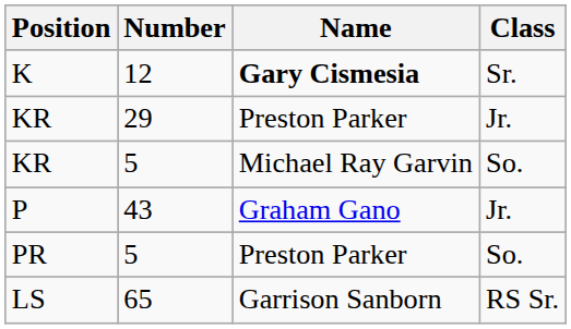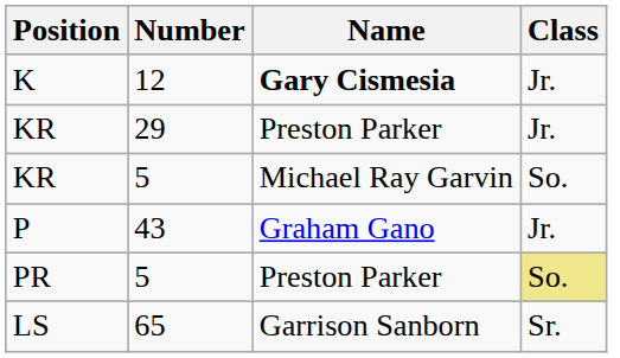 <table class="wikitable">
 <tr>
 <th><strong>Position</strong></th>
 <th><strong>Number</strong></th>
 <th><strong>Name</strong></th>
 <th><strong>Class</strong></th>
 </tr>
 <tr>
 <td>K</td>
 <td>12</td>
 <td><strong>Gary Cismesia</strong></td>
-<td>Sr.</td>
+<td>Jr.</td>
 </tr>
 <tr>
 <td>KR</td>
 <td>29</td>
 <td>Preston Parker</td>
 <td>Jr.</td>
 </tr>
 <tr>
 <td>KR</td>
 <td>5</td>
 <td>Michael Ray Garvin</td>
 <td>So.</td>
 </tr>
 <tr>
 <td>P</td>
 <td>43</td>
 <td><a href='#'>Graham Gano</a></td>
 <td>Jr.</td>
 </tr>
 <tr>
 <td>PR</td>
 <td>5</td>
 <td>Preston Parker</td>
-<td>So.</td>
+<td style="background: khaki;">So.</td>
 </tr>
 <tr>
 <td>LS</td>
 <td>65</td>
 <td>Garrison Sanborn</td>
-<td>RS Sr.</td>
+<td>Sr.</td>
 </tr>
 </table>
